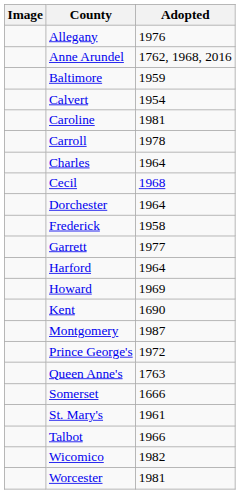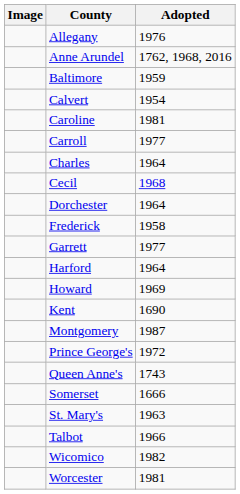 <table class="wikitable sortable">
 <tr>
 <th>Image</th>
 <th>County</th>
 <th>Adopted</th>
 </tr>
 <tr>
 <td></td>
 <td><a href='#'>Allegany</a></td>
 <td>1976</td>
 </tr>
 <tr>
 <td></td>
 <td><a href='#'>Anne Arundel</a></td>
 <td>1762, 1968, 2016</td>
 </tr>
 <tr>
 <td></td>
 <td><a href='#'>Baltimore</a></td>
 <td>1959</td>
 </tr>
 <tr>
 <td></td>
 <td><a href='#'>Calvert</a></td>
 <td>1954</td>
 </tr>
 <tr>
 <td></td>
 <td><a href='#'>Caroline</a></td>
 <td>1981</td>
 </tr>
 <tr>
 <td></td>
 <td><a href='#'>Carroll</a></td>
-<td>1978</td>
+<td>1977</td>
 </tr>
 <tr>
 <td></td>
 <td><a href='#'>Charles</a></td>
 <td>1964</td>
 </tr>
 <tr>
 <td></td>
 <td><a href='#'>Cecil</a></td>
 <td><a href='#'>1968</a></td>
 </tr>
 <tr>
 <td></td>
 <td><a href='#'>Dorchester</a></td>
 <td>1964</td>
 </tr>
 <tr>
 <td></td>
 <td><a href='#'>Frederick</a></td>
 <td>1958</td>
 </tr>
 <tr>
 <td></td>
 <td><a href='#'>Garrett</a></td>
 <td>1977</td>
 </tr>
 <tr>
 <td></td>
 <td><a href='#'>Harford</a></td>
 <td>1964</td>
 </tr>
 <tr>
 <td></td>
 <td><a href='#'>Howard</a></td>
 <td>1969</td>
 </tr>
 <tr>
 <td></td>
 <td><a href='#'>Kent</a></td>
 <td>1690</td>
 </tr>
 <tr>
 <td></td>
 <td><a href='#'>Montgomery</a></td>
 <td>1987</td>
 </tr>
 <tr>
 <td></td>
 <td><a href='#'>Prince George's</a></td>
 <td>1972</td>
 </tr>
 <tr>
 <td></td>
 <td><a href='#'>Queen Anne's</a></td>
-<td>1763</td>
+<td>1743</td>
 </tr>
 <tr>
 <td></td>
 <td><a href='#'>Somerset</a></td>
 <td>1666</td>
 </tr>
 <tr>
 <td></td>
 <td><a href='#'>St. Mary's</a></td>
-<td>1961</td>
+<td>1963</td>
 </tr>
 <tr>
 <td></td>
 <td><a href='#'>Talbot</a></td>
 <td>1966</td>
 </tr>
 <tr>
 <td></td>
 <td><a href='#'>Wicomico</a></td>
 <td>1982</td>
 </tr>
 <tr>
 <td></td>
 <td><a href='#'>Worcester</a></td>
 <td>1981</td>
 </tr>
 </table>
